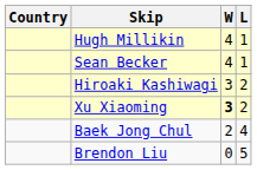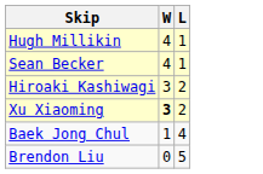 <table class="wikitable">
 <tr>
-<th>Country</th>
 <th>Skip</th>
 <th>W</th>
 <th>L</th>
 </tr>
 <tr bgcolor=#ffffcc>
-<td></td>
 <td><a href='#'>Hugh Millikin</a></td>
 <td>4</td>
 <td>1</td>
 </tr>
 <tr bgcolor=#ffffcc>
-<td></td>
 <td><a href='#'>Sean Becker</a></td>
 <td>4</td>
 <td>1</td>
 </tr>
 <tr bgcolor=#ffffcc>
-<td></td>
 <td><a href='#'>Hiroaki Kashiwagi</a></td>
 <td>3</td>
 <td>2</td>
 </tr>
 <tr bgcolor=#ffffcc>
-<td></td>
 <td><a href='#'>Xu Xiaoming</a></td>
 <td><strong>3</strong></td>
 <td>2</td>
 </tr>
 <tr>
-<td></td>
 <td><a href='#'>Baek Jong Chul</a></td>
-<td>2</td>
+<td>1</td>
 <td>4</td>
 </tr>
 <tr>
-<td></td>
 <td><a href='#'>Brendon Liu</a></td>
 <td>0</td>
 <td>5</td>
 </tr>
 </table>
